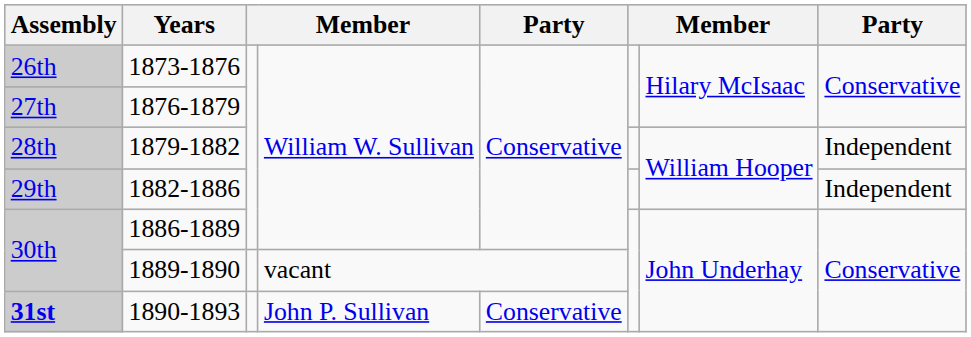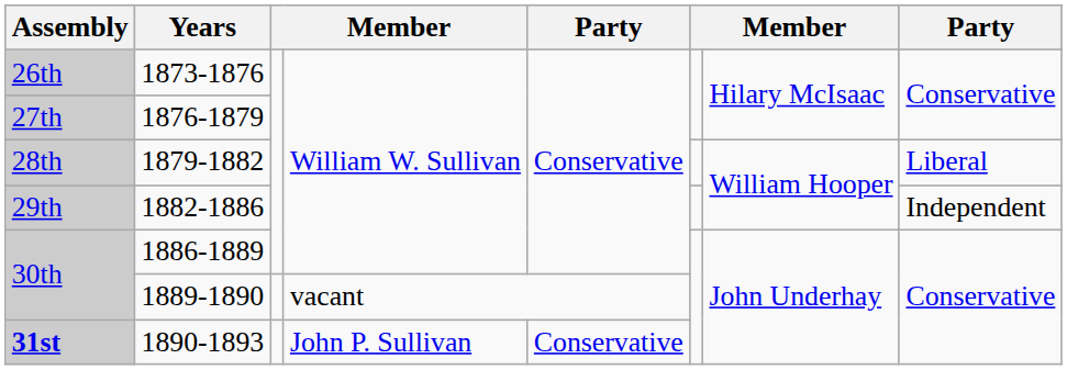 <table class="wikitable">
 <tr>
 <th>Assembly</th>
 <th>Years</th>
 <th colspan="2">Member</th>
 <th>Party</th>
 <th colspan="2">Member</th>
 <th>Party</th>
 </tr>
 <tr>
 <td bgcolor="CCCCCC"><a href='#'>26th</a></td>
 <td>1873-1876</td>
 <td rowspan=5 ></td>
 <td rowspan=5><a href='#'>William W. Sullivan</a></td>
 <td rowspan=5><a href='#'>Conservative</a></td>
 <td rowspan=2 ></td>
 <td rowspan=2><a href='#'>Hilary McIsaac</a></td>
 <td rowspan=2><a href='#'>Conservative</a></td>
 </tr>
 <tr>
 <td bgcolor="CCCCCC"><a href='#'>27th</a></td>
 <td>1876-1879</td>
 </tr>
 <tr>
 <td bgcolor="CCCCCC"><a href='#'>28th</a></td>
 <td>1879-1882</td>
 <td></td>
 <td rowspan=2><a href='#'>William Hooper</a></td>
-<td>Independent</td>
+<td><a href='#'>Liberal</a></td>
 </tr>
 <tr>
 <td bgcolor="CCCCCC"><a href='#'>29th</a></td>
 <td>1882-1886</td>
 <td></td>
 <td>Independent</td>
 </tr>
 <tr>
 <td bgcolor="CCCCCC" rowspan=2><a href='#'>30th</a></td>
 <td>1886-1889</td>
 <td rowspan=3 ></td>
 <td rowspan=3><a href='#'>John Underhay</a></td>
 <td rowspan=3><a href='#'>Conservative</a></td>
 </tr>
 <tr>
 <td>1889-1890</td>
 <td></td>
 <td colspan="2">vacant</td>
 </tr>
 <tr>
 <td bgcolor="CCCCCC"><strong><a href='#'>31st</a></strong></td>
 <td>1890-1893</td>
 <td></td>
 <td><a href='#'>John P. Sullivan</a></td>
 <td><a href='#'>Conservative</a></td>
 </tr>
 </table>
